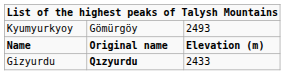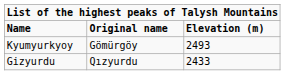 <table class="wikitable">
 <tr>
 <td colspan="3"><strong>List of the highest peaks of Talysh Mountains</strong></td>
+</tr>
+<tr>
+<td><strong>Name</strong></td>
+<td><strong>Original name</strong></td>
+<td><strong>Elevation  (m)</strong></td>
 </tr>
 <tr>
 <td>Kyumyurkyoy</td>
 <td>Gömürgöy</td>
 <td>2493</td>
 </tr>
 <tr>
-<td><strong>Name</strong></td>
-<td><strong>Original name</strong></td>
-<td><strong>Elevation  (m)</strong></td>
-</tr>
-<tr>
 <td>Gizyurdu</td>
-<td><strong>Qızyurdu</strong></td>
+<td>Qızyurdu</td>
 <td>2433</td>
 </tr>
 </table>
